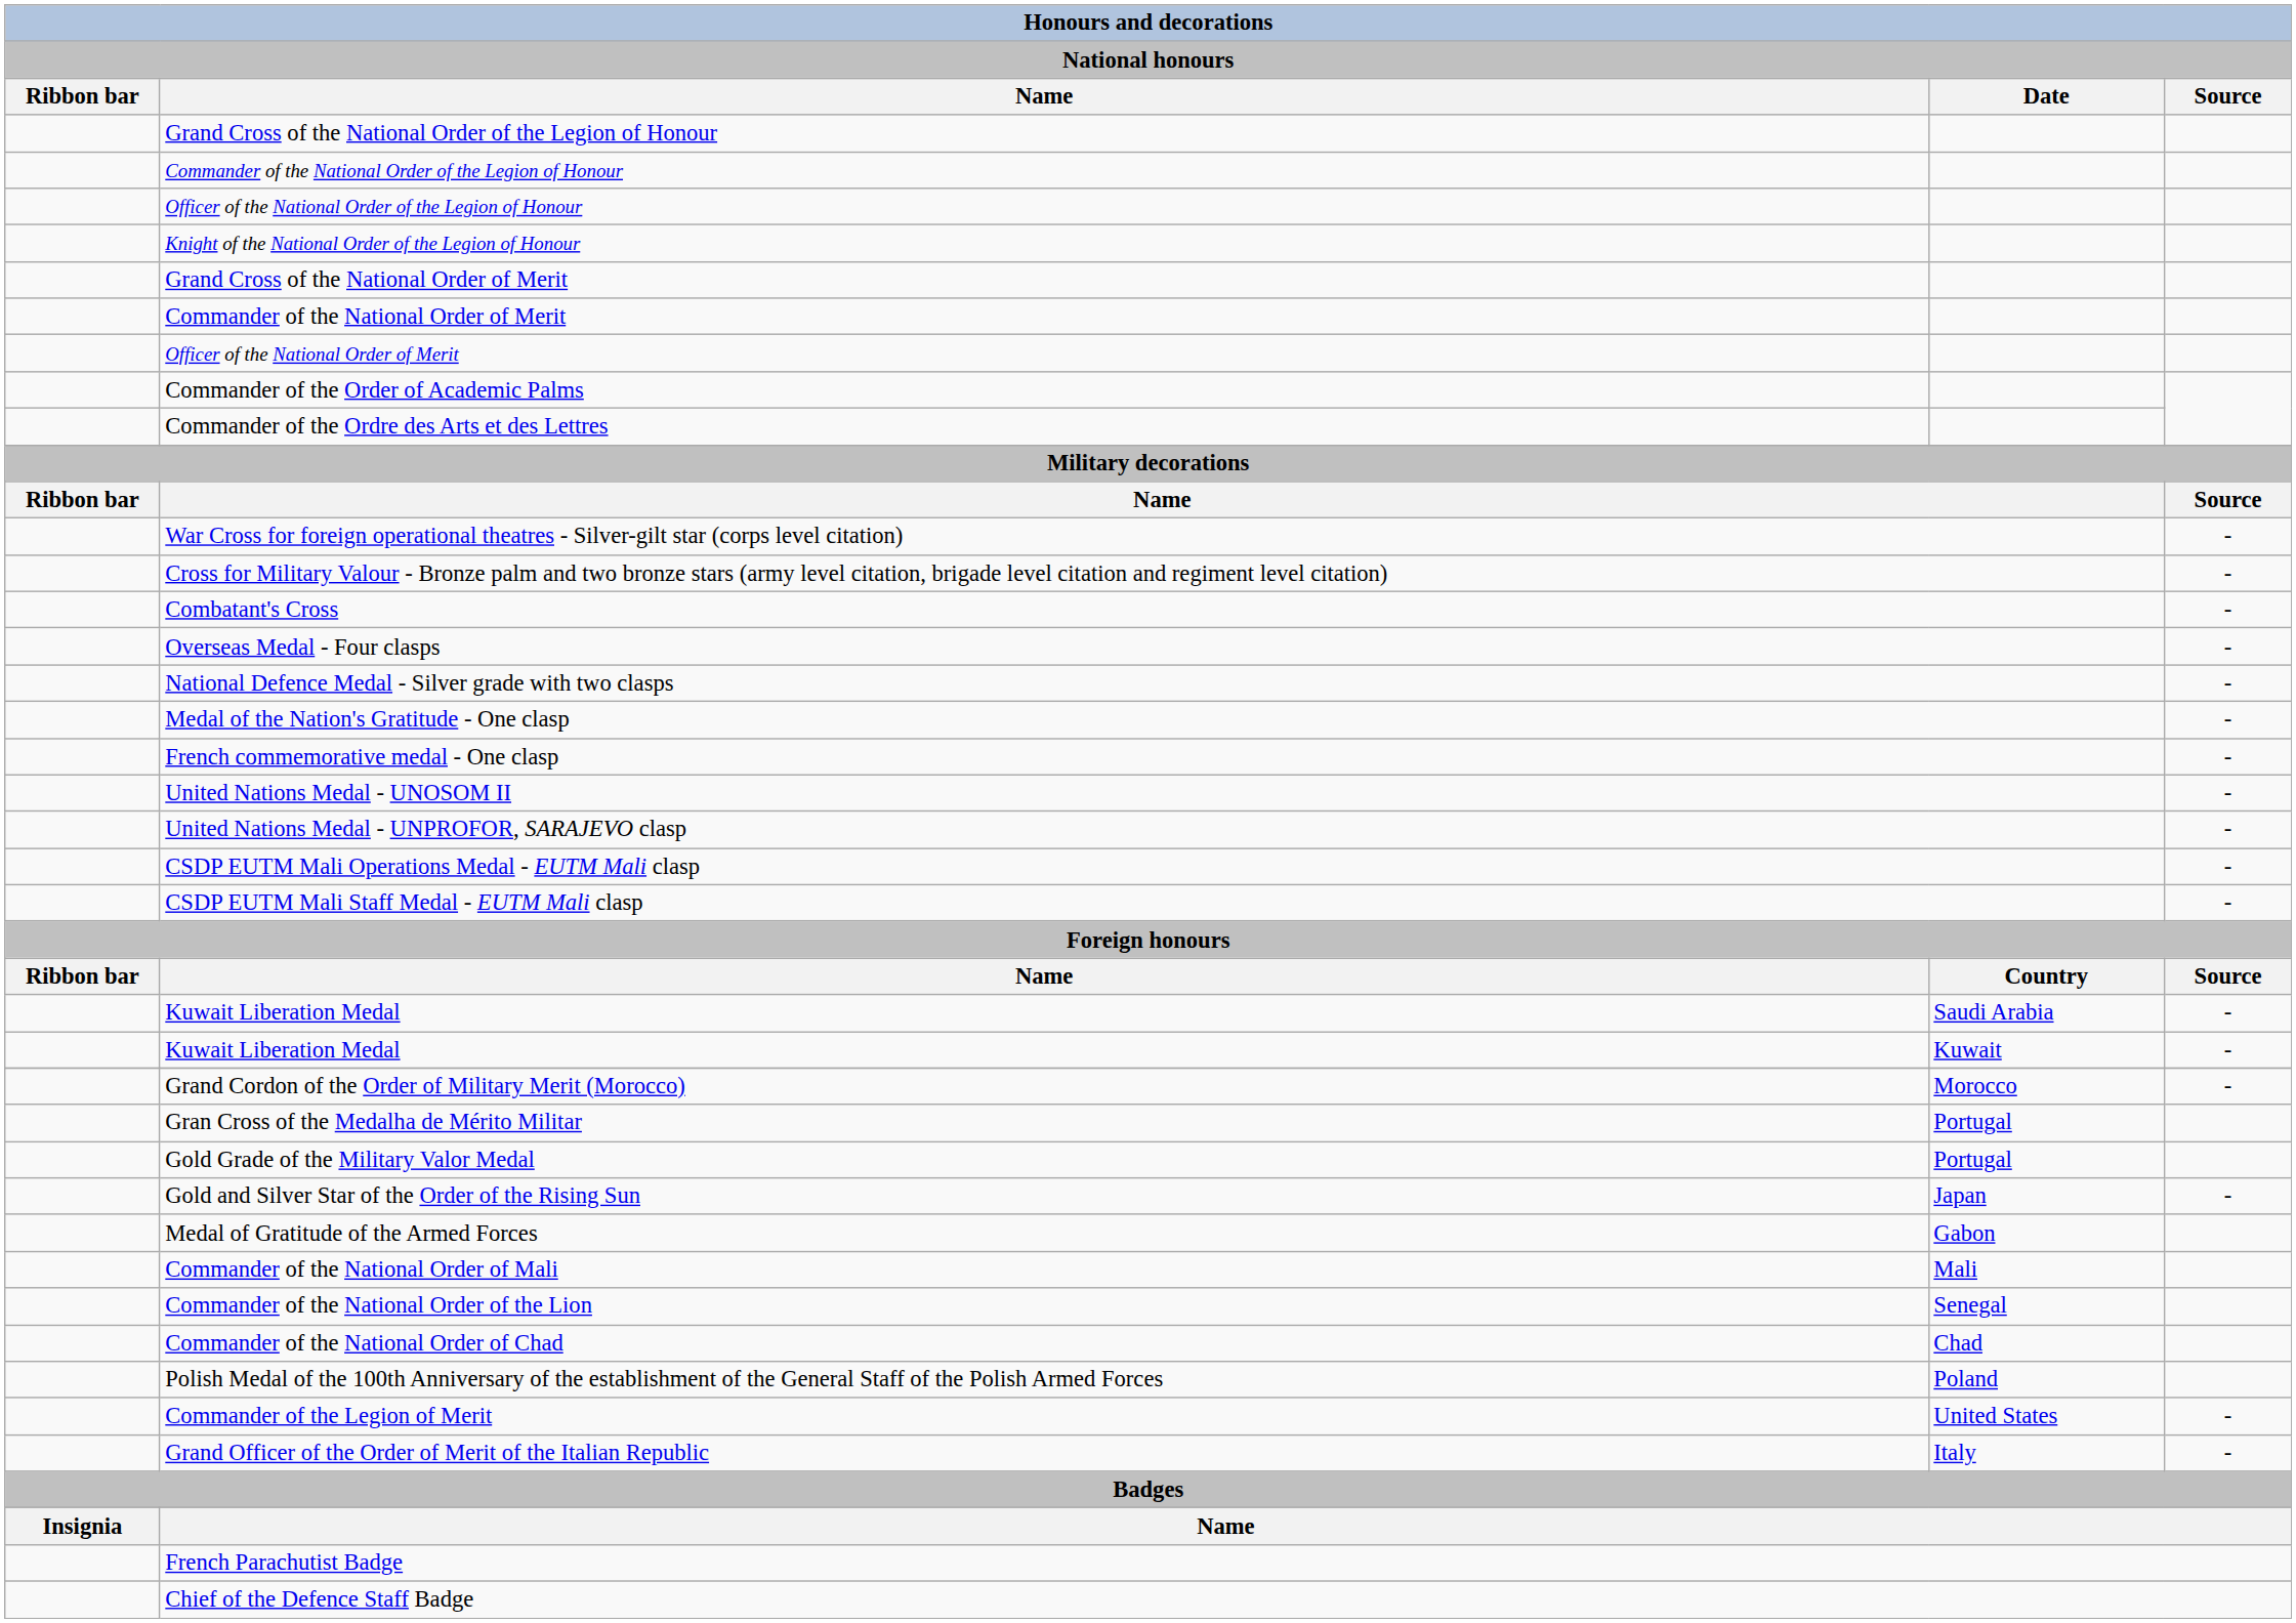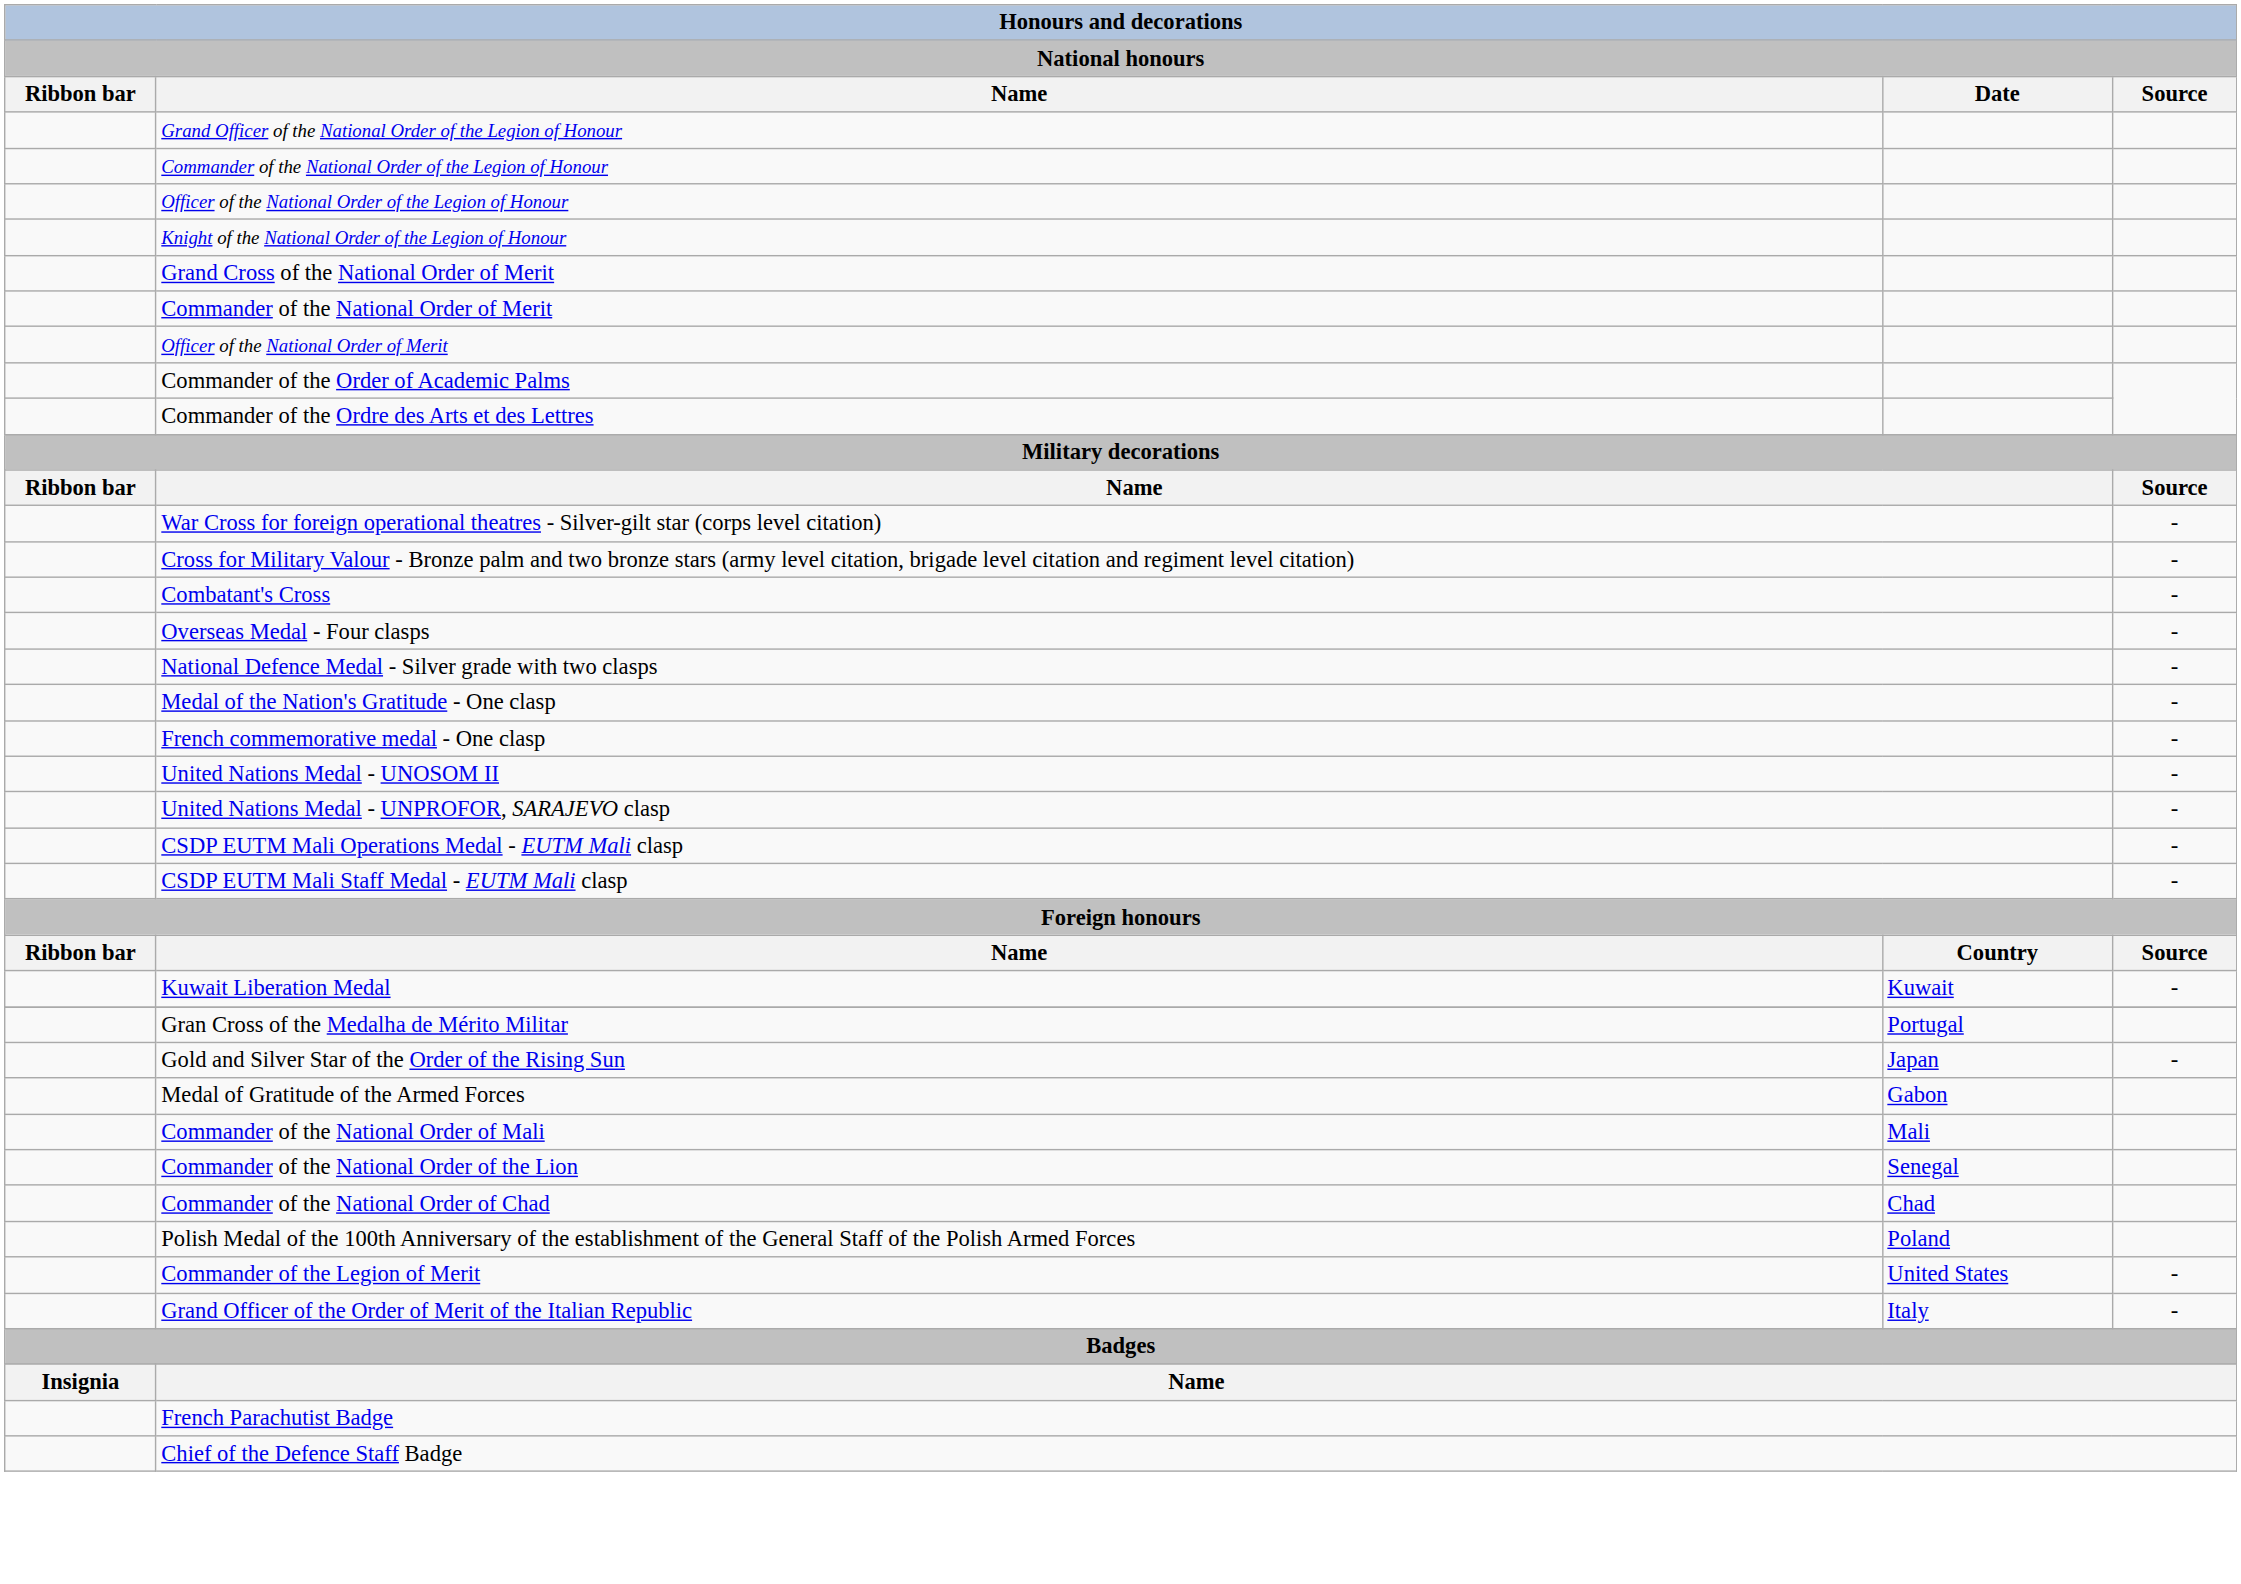 <table class="wikitable mw-collapsible"  style="width: 100%">
 <tr>
 <th colspan="4" style="background: lightsteelblue">Honours and decorations</th>
 </tr>
 <tr>
 <th colspan="4" style="background: silver">National honours</th>
 </tr>
 <tr>
 <th style="width:100px;">Ribbon bar</th>
 <th>Name</th>
 <th>Date</th>
 <th>Source</th>
 </tr>
 <tr>
 <td align="center"></td>
-<td><a href='#'>Grand Cross</a> of the <a href='#'>National Order of the Legion of Honour</a></td>
-<td align="center"></td>
+<td><small><em><a href='#'>Grand Officer</a> of the <a href='#'>National Order of the Legion of Honour</a></em></small></td>
+<td align="center"><small><em></em></small></td>
 <td align="center"></td>
 </tr>
 <tr>
 <td align="center"></td>
 <td><small><em><a href='#'>Commander</a> of the <a href='#'>National Order of the Legion of Honour</a></em></small></td>
 <td align="center"><small><em></em></small></td>
 <td align="center"></td>
 </tr>
 <tr>
 <td align="center"></td>
 <td><small><em><a href='#'>Officer</a> of the <a href='#'>National Order of the Legion of Honour</a></em></small></td>
 <td align="center"><small><em></em></small></td>
 <td align="center"></td>
 </tr>
 <tr>
 <td align="center"></td>
 <td><small><em><a href='#'>Knight</a> of the <a href='#'>National Order of the Legion of Honour</a></em></small></td>
 <td align="center"><small><em></em></small></td>
 <td align="center"></td>
 </tr>
 <tr>
 <td align="center"></td>
 <td><a href='#'>Grand Cross</a> of the <a href='#'>National Order of Merit</a></td>
 <td align="center"></td>
 </tr>
 <tr>
 <td align="center"></td>
 <td><a href='#'>Commander</a> of the <a href='#'>National Order of Merit</a></td>
 <td align="center"></td>
 <td align="center"></td>
 </tr>
 <tr>
 <td align="center"></td>
 <td><small><em><a href='#'>Officer</a> of the <a href='#'>National Order of Merit</a></em></small></td>
 <td align="center"><small><em></em></small></td>
 <td align="center"></td>
 </tr>
 <tr>
 <td align="center"></td>
 <td>Commander of the <a href='#'>Order of Academic Palms</a></td>
 <td align="center"></td>
 </tr>
 <tr>
 <td align="center"></td>
 <td>Commander of the <a href='#'>Ordre des Arts et des Lettres</a></td>
 <td align="center"></td>
 </tr>
 <tr>
 <th colspan="4" style="background: silver">Military decorations</th>
 </tr>
 <tr>
 <th style="width:100px;">Ribbon bar</th>
 <th colspan=2>Name</th>
 <th>Source</th>
 </tr>
 <tr>
 <td><span></span></td>
 <td colspan=2><a href='#'>War Cross for foreign operational theatres</a> - Silver-gilt star (corps level citation)</td>
 <td align="center">-</td>
 </tr>
 <tr>
 <td><span></span><span></span><span></span></td>
 <td colspan=2><a href='#'>Cross for Military Valour</a> - Bronze palm and two bronze stars (army level citation, brigade level citation and regiment level citation)</td>
 <td align="center">-</td>
 </tr>
 <tr>
 <td></td>
 <td colspan=2><a href='#'>Combatant's Cross</a></td>
 <td align="center">-</td>
 </tr>
 <tr>
 <td></td>
 <td colspan=2><a href='#'>Overseas Medal</a> - Four clasps</td>
 <td align="center">-</td>
 </tr>
 <tr>
 <td></td>
 <td colspan=2><a href='#'>National Defence Medal</a> - Silver grade with two clasps</td>
 <td align="center">-</td>
 </tr>
 <tr>
 <td></td>
 <td colspan=2><a href='#'>Medal of the Nation's Gratitude</a> - One clasp</td>
 <td align="center">-</td>
 </tr>
 <tr>
 <td></td>
 <td colspan=2><a href='#'>French commemorative medal</a> - One clasp</td>
 <td align="center">-</td>
 </tr>
 <tr>
 <td></td>
 <td colspan=2><a href='#'>United Nations Medal</a> - <a href='#'>UNOSOM II</a></td>
 <td align="center">-</td>
 </tr>
 <tr>
 <td></td>
 <td colspan=2><a href='#'>United Nations Medal</a> - <a href='#'>UNPROFOR</a>, <em>SARAJEVO</em> clasp</td>
 <td align="center">-</td>
 </tr>
 <tr>
 <td></td>
 <td colspan=2><a href='#'>CSDP EUTM Mali Operations Medal</a> - <em><a href='#'>EUTM Mali</a></em> clasp</td>
 <td align="center">-</td>
 </tr>
 <tr>
 <td></td>
 <td colspan=2><a href='#'>CSDP EUTM Mali Staff Medal</a> - <em><a href='#'>EUTM Mali</a></em> clasp</td>
 <td align="center">-</td>
 </tr>
 <tr>
 <th colspan="4" style="background: silver">Foreign honours</th>
 </tr>
 <tr>
 <th style="width:100px;">Ribbon bar</th>
 <th>Name</th>
 <th>Country</th>
 <th>Source</th>
 </tr>
 <tr>
 <td></td>
 <td><a href='#'>Kuwait Liberation Medal</a></td>
-<td><a href='#'>Saudi Arabia</a></td>
-<td align="center">-</td>
-</tr>
-<tr>
-<td></td>
-<td><a href='#'>Kuwait Liberation Medal</a></td>
 <td><a href='#'>Kuwait</a></td>
 <td align="center">-</td>
 </tr>
 <tr>
 </tr>
 <tr>
 <td></td>
-<td>Grand Cordon of the <a href='#'>Order of Military Merit (Morocco)</a></td>
-<td><a href='#'>Morocco</a></td>
-<td align="center">-</td>
-</tr>
-<tr>
-<td></td>
 <td>Gran Cross of the <a href='#'>Medalha de Mérito Militar</a></td>
-<td><a href='#'>Portugal</a></td>
-<td align="center"></td>
-</tr>
-<tr>
-<td></td>
-<td>Gold Grade of the <a href='#'>Military Valor Medal</a></td>
 <td><a href='#'>Portugal</a></td>
 <td align="center"></td>
 </tr>
 <tr>
 <td></td>
 <td>Gold and Silver Star of the <a href='#'>Order of the Rising Sun</a></td>
 <td><a href='#'>Japan</a></td>
 <td align="center">-</td>
 </tr>
 <tr>
 <td></td>
 <td>Medal of Gratitude of the Armed Forces</td>
 <td><a href='#'>Gabon</a></td>
 <td align="center"></td>
 </tr>
 <tr>
 <td></td>
 <td><a href='#'>Commander</a> of the <a href='#'>National Order of Mali</a></td>
 <td><a href='#'>Mali</a></td>
 <td align="center"></td>
 </tr>
 <tr>
 <td></td>
 <td><a href='#'>Commander</a> of the <a href='#'>National Order of the Lion</a></td>
 <td><a href='#'>Senegal</a></td>
 <td align="center"></td>
 </tr>
 <tr>
 <td></td>
 <td><a href='#'>Commander</a> of the <a href='#'>National Order of Chad</a></td>
 <td><a href='#'>Chad</a></td>
 <td align="center"></td>
 </tr>
 <tr>
 <td></td>
 <td>Polish Medal of the 100th Anniversary of the establishment of the General Staff of the Polish Armed Forces</td>
 <td><a href='#'>Poland</a></td>
 <td align="center"></td>
 </tr>
 <tr>
 <td></td>
 <td><a href='#'>Commander of the Legion of Merit</a></td>
 <td><a href='#'>United States</a></td>
 <td align="center">-</td>
 </tr>
 <tr>
 <td></td>
 <td><a href='#'>Grand Officer of the Order of Merit of the Italian Republic</a></td>
 <td><a href='#'>Italy</a></td>
 <td align="center">-</td>
 </tr>
 <tr>
 <th colspan="4" style="background: silver">Badges</th>
 </tr>
 <tr>
 <th style="width:100px;">Insignia</th>
 <th colspan=3>Name</th>
 </tr>
 <tr>
 <td></td>
 <td colspan=3><a href='#'>French Parachutist Badge</a></td>
 </tr>
 <tr>
 <td align="center"></td>
 <td colspan=3><a href='#'>Chief of the Defence Staff</a> Badge</td>
 </tr>
 </table>
